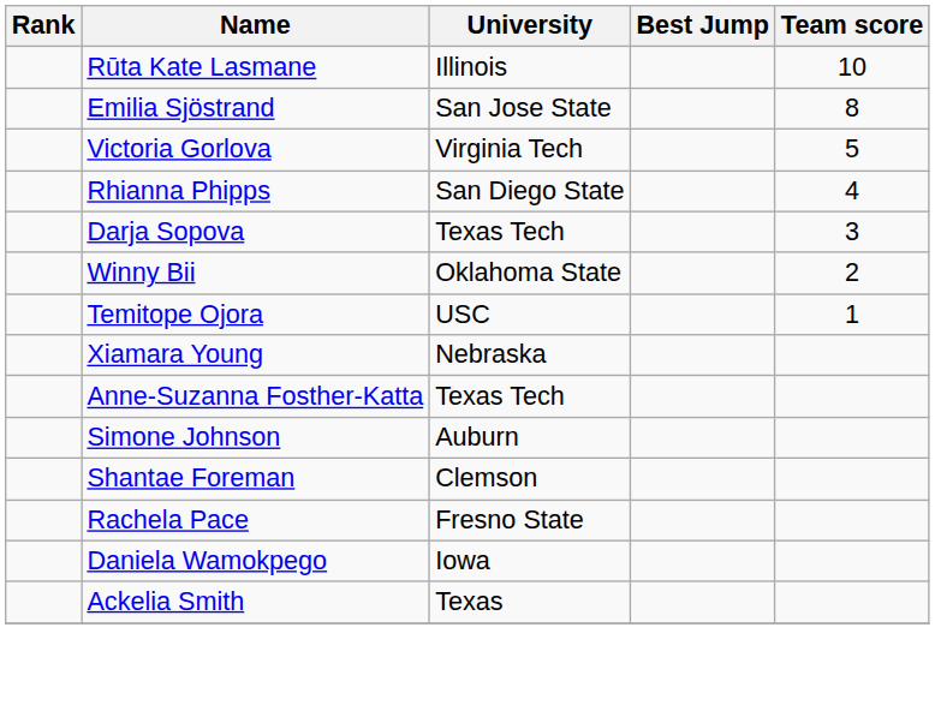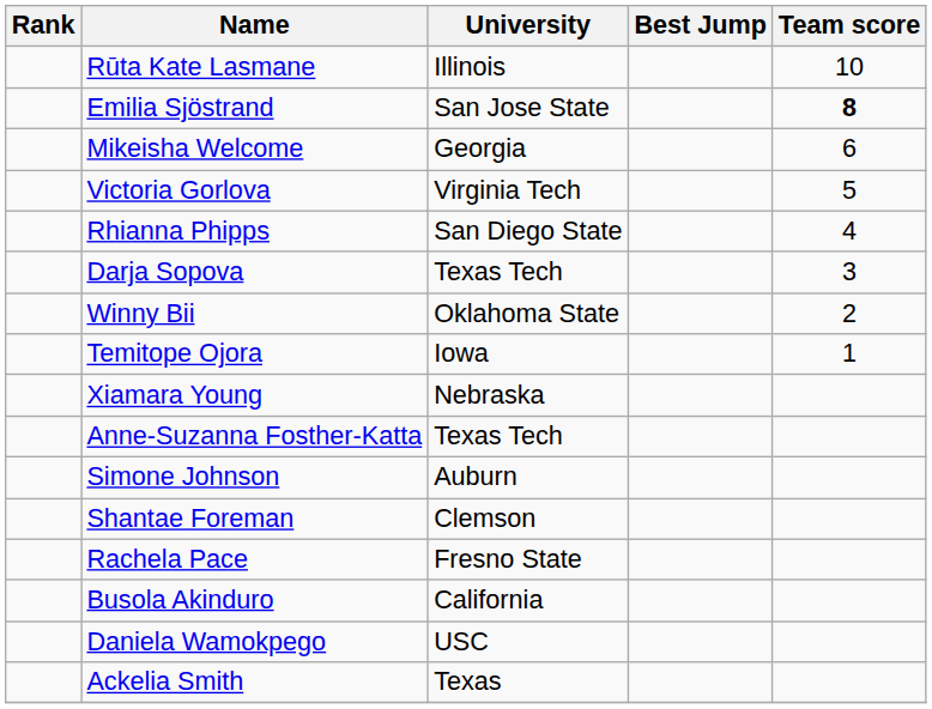 <table class="wikitable sortable plainrowheaders" style="text-align:center">
 <tr>
 <th scope="col">Rank</th>
 <th scope="col">Name</th>
 <th scope="col">University</th>
 <th scope="col">Best Jump</th>
 <th scope="col">Team score</th>
 </tr>
 <tr>
 <td></td>
 <td align=left> <a href='#'>Rūta Kate Lasmane</a></td>
 <td align=left>Illinois</td>
 <td><strong></strong></td>
 <td>10</td>
 </tr>
 <tr>
 <td></td>
 <td align=left> <a href='#'>Emilia Sjöstrand</a></td>
 <td align=left>San Jose State</td>
 <td><strong></strong></td>
-<td>8</td>
+<td><strong>8</strong></td>
+</tr>
+<tr>
+<td></td>
+<td align=left>	<a href='#'>Mikeisha Welcome</a></td>
+<td align=left>Georgia</td>
+<td><strong></strong></td>
+<td>6</td>
 </tr>
 <tr>
 <td></td>
 <td align=left> <a href='#'>Victoria Gorlova</a></td>
 <td align=left>Virginia Tech</td>
 <td><strong></strong></td>
 <td>5</td>
 </tr>
 <tr>
 <td></td>
 <td align=left> <a href='#'>Rhianna Phipps</a></td>
 <td align=left>San Diego State</td>
 <td><strong></strong></td>
 <td>4</td>
 </tr>
 <tr>
 <td></td>
 <td align=left> <a href='#'>Darja Sopova</a></td>
 <td align=left>Texas Tech</td>
 <td><strong></strong></td>
 <td>3</td>
 </tr>
 <tr>
 <td></td>
 <td align=left> <a href='#'>Winny Bii</a></td>
 <td align=left>Oklahoma State</td>
 <td><strong></strong></td>
 <td>2</td>
 </tr>
 <tr>
 <td></td>
 <td align=left> <a href='#'>Temitope Ojora</a></td>
-<td align=left>USC</td>
+<td align=left>Iowa</td>
 <td><strong></strong></td>
 <td>1</td>
 </tr>
 <tr>
 <td></td>
 <td align=left> <a href='#'>Xiamara Young</a></td>
 <td align=left>Nebraska</td>
 <td><strong></strong></td>
 <td></td>
 </tr>
 <tr>
 <td></td>
 <td align=left> <a href='#'>Anne-Suzanna Fosther-Katta</a></td>
 <td align=left>Texas Tech</td>
 <td><strong></strong></td>
 <td></td>
 </tr>
 <tr>
 <td></td>
 <td align=left> <a href='#'>Simone Johnson</a></td>
 <td align=left>Auburn</td>
 <td><strong></strong></td>
 <td></td>
 </tr>
 <tr>
 <td></td>
 <td align=left> <a href='#'>Shantae Foreman</a></td>
 <td align=left>Clemson</td>
 <td><strong></strong></td>
 <td></td>
 </tr>
 <tr>
 <td></td>
 <td align=left> <a href='#'>Rachela Pace</a></td>
 <td align=left>Fresno State</td>
 <td><strong></strong></td>
 <td></td>
 </tr>
 <tr>
 <td></td>
+<td align=left> <a href='#'>Busola Akinduro</a></td>
+<td align=left>California</td>
+<td><strong></strong></td>
+<td></td>
+</tr>
+<tr>
+<td></td>
 <td align=left> <a href='#'>Daniela Wamokpego</a></td>
-<td align=left>Iowa</td>
+<td align=left>USC</td>
 <td><strong></strong></td>
 <td></td>
 </tr>
 <tr>
 <td></td>
 <td align=left> <a href='#'>Ackelia Smith</a></td>
 <td align=left>Texas</td>
 <td><strong></strong></td>
 <td></td>
 </tr>
 <tr>
 </tr>
 </table>
